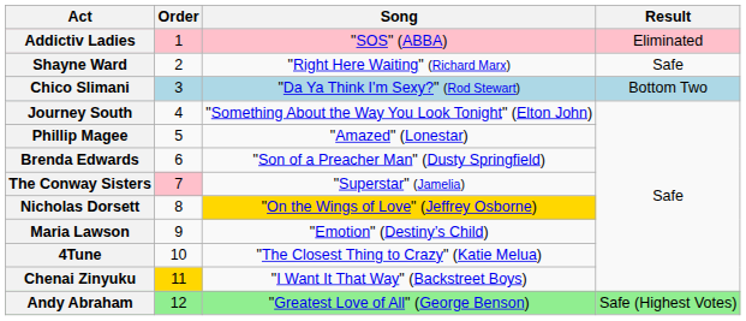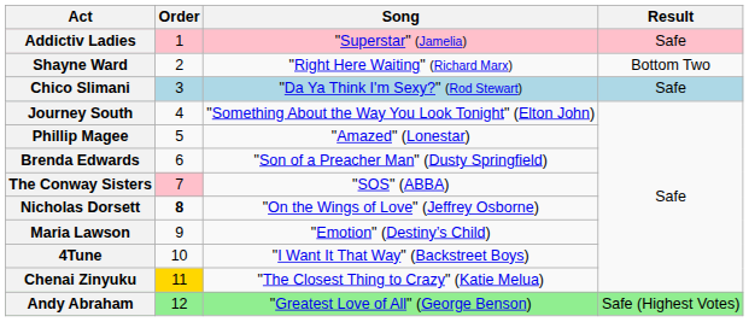 <table class="wikitable plainrowheaders" style="text-align:center;">
 <tr>
 <th>Act</th>
 <th>Order</th>
 <th>Song</th>
 <th>Result</th>
 </tr>
 <tr style="background: pink">
 <th scope="row">Addictiv Ladies</th>
 <td>1</td>
-<td>"<a href='#'>SOS</a>" (<a href='#'>ABBA</a>)</td>
-<td>Eliminated</td>
+<td>"<a href='#'>Superstar</a>" <small>(<a href='#'>Jamelia</a>) </small></td>
+<td>Safe</td>
 </tr>
 <tr>
 <th scope="row">Shayne Ward</th>
 <td>2</td>
 <td>"<a href='#'>Right Here Waiting</a>" <small>(<a href='#'>Richard Marx</a>)</small></td>
-<td>Safe</td>
+<td>Bottom Two</td>
 </tr>
 <tr style="background: lightblue">
 <th scope="row">Chico Slimani</th>
 <td>3</td>
 <td>"<a href='#'>Da Ya Think I'm Sexy?</a>" <small>(<a href='#'>Rod Stewart</a>)</small></td>
-<td>Bottom Two</td>
+<td>Safe</td>
 </tr>
 <tr>
 <th scope="row">Journey South</th>
 <td>4</td>
 <td>"<a href='#'>Something About the Way You Look Tonight</a>" (<a href='#'>Elton John</a>)</td>
 <td rowspan=8>Safe</td>
 </tr>
 <tr>
 <th scope="row">Phillip Magee</th>
 <td>5</td>
 <td>"<a href='#'>Amazed</a>" (<a href='#'>Lonestar</a>)</td>
 </tr>
 <tr>
 <th scope="row">Brenda Edwards</th>
 <td>6</td>
 <td>"<a href='#'>Son of a Preacher Man</a>" (<a href='#'>Dusty Springfield</a>)</td>
 </tr>
 <tr>
 <th scope="row">The Conway Sisters</th>
 <td style="background: pink;">7</td>
-<td>"<a href='#'>Superstar</a>" <small>(<a href='#'>Jamelia</a>) </small></td>
+<td>"<a href='#'>SOS</a>" (<a href='#'>ABBA</a>)</td>
 </tr>
 <tr>
 <th scope="row">Nicholas Dorsett</th>
-<td>8</td>
-<td style="background: gold;">"<a href='#'>On the Wings of Love</a>" (<a href='#'>Jeffrey Osborne</a>)</td>
+<td><strong>8</strong></td>
+<td>"<a href='#'>On the Wings of Love</a>" (<a href='#'>Jeffrey Osborne</a>)</td>
 </tr>
 <tr>
 <th scope="row">Maria Lawson</th>
 <td>9</td>
 <td>"<a href='#'>Emotion</a>" (<a href='#'>Destiny’s Child</a>)</td>
 </tr>
 <tr>
 <th scope="row">4Tune</th>
 <td>10</td>
-<td>"<a href='#'>The Closest Thing to Crazy</a>" (<a href='#'>Katie Melua</a>)</td>
+<td>"<a href='#'>I Want It That Way</a>" (<a href='#'>Backstreet Boys</a>)</td>
 </tr>
 <tr>
 <th scope="row">Chenai Zinyuku</th>
 <td style="background: gold;">11</td>
-<td>"<a href='#'>I Want It That Way</a>" (<a href='#'>Backstreet Boys</a>)</td>
+<td>"<a href='#'>The Closest Thing to Crazy</a>" (<a href='#'>Katie Melua</a>)</td>
 </tr>
 <tr style="background:lightgreen;">
 <th scope="row">Andy Abraham</th>
 <td>12</td>
 <td>"<a href='#'>Greatest Love of All</a>" (<a href='#'>George Benson</a>)</td>
 <td>Safe (Highest Votes)</td>
 </tr>
 </table>
